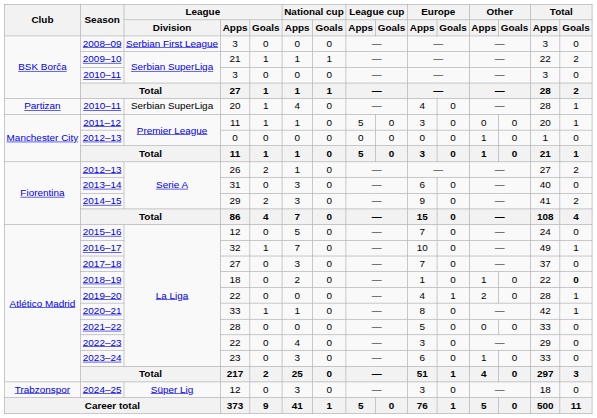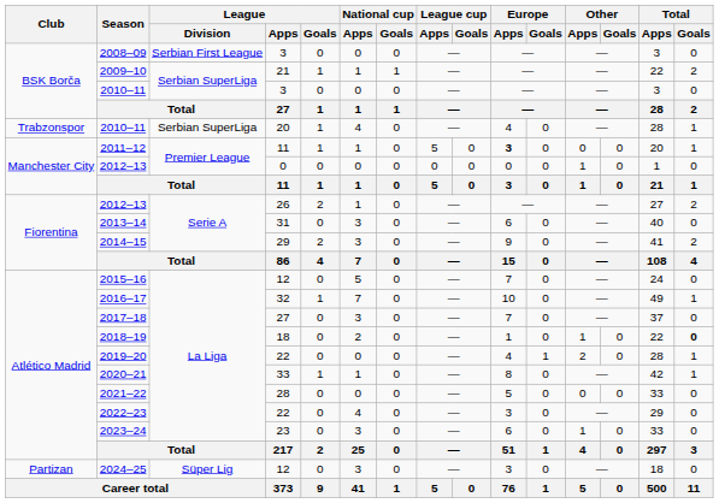 <table class="wikitable" style="text-align: center;">
 <tr>
 <th rowspan="2">Club</th>
 <th rowspan="2">Season</th>
 <th colspan="3">League</th>
 <th colspan="2">National cup</th>
 <th colspan="2">League cup</th>
 <th colspan="2">Europe</th>
 <th colspan="2">Other</th>
 <th colspan="2">Total</th>
 </tr>
 <tr>
 <th>Division</th>
 <th>Apps</th>
 <th>Goals</th>
 <th>Apps</th>
 <th>Goals</th>
 <th>Apps</th>
 <th>Goals</th>
 <th>Apps</th>
 <th>Goals</th>
 <th>Apps</th>
 <th>Goals</th>
 <th>Apps</th>
 <th>Goals</th>
 </tr>
 <tr>
 <td rowspan="4"><a href='#'>BSK Borča</a></td>
 <td><a href='#'>2008–09</a></td>
 <td><a href='#'>Serbian First League</a></td>
 <td>3</td>
 <td>0</td>
 <td>0</td>
 <td>0</td>
 <td colspan="2">—</td>
 <td colspan="2">—</td>
 <td colspan="2">—</td>
 <td>3</td>
 <td>0</td>
 </tr>
 <tr>
 <td><a href='#'>2009–10</a></td>
 <td rowspan="2"><a href='#'>Serbian SuperLiga</a></td>
 <td>21</td>
 <td>1</td>
 <td>1</td>
 <td>1</td>
 <td colspan="2">—</td>
 <td colspan="2">—</td>
 <td colspan="2">—</td>
 <td>22</td>
 <td>2</td>
 </tr>
 <tr>
 <td><a href='#'>2010–11</a></td>
 <td>3</td>
 <td>0</td>
 <td>0</td>
 <td>0</td>
 <td colspan="2">—</td>
 <td colspan="2">—</td>
 <td colspan="2">—</td>
 <td>3</td>
 <td>0</td>
 </tr>
 <tr>
 <th colspan="2">Total</th>
 <th>27</th>
 <th>1</th>
 <th>1</th>
 <th>1</th>
 <th colspan="2">—</th>
 <th colspan="2">—</th>
 <th colspan="2">—</th>
 <th>28</th>
 <th>2</th>
 </tr>
 <tr>
-<td><a href='#'>Partizan</a></td>
+<td><a href='#'>Trabzonspor</a></td>
 <td><a href='#'>2010–11</a></td>
 <td>Serbian SuperLiga</td>
 <td>20</td>
 <td>1</td>
 <td>4</td>
 <td>0</td>
 <td colspan="2">—</td>
 <td>4</td>
 <td>0</td>
 <td colspan="2">—</td>
 <td>28</td>
 <td>1</td>
 </tr>
 <tr>
 <td rowspan="3"><a href='#'>Manchester City</a></td>
 <td><a href='#'>2011–12</a></td>
 <td rowspan="2"><a href='#'>Premier League</a></td>
 <td>11</td>
 <td>1</td>
 <td>1</td>
 <td>0</td>
 <td>5</td>
 <td>0</td>
-<td>3</td>
+<td><strong>3</strong></td>
 <td>0</td>
 <td>0</td>
 <td>0</td>
 <td>20</td>
 <td>1</td>
 </tr>
 <tr>
 <td><a href='#'>2012–13</a></td>
 <td>0</td>
 <td>0</td>
 <td>0</td>
 <td>0</td>
 <td>0</td>
 <td>0</td>
 <td>0</td>
 <td>0</td>
 <td>1</td>
 <td>0</td>
 <td>1</td>
 <td>0</td>
 </tr>
 <tr>
 <th colspan="2">Total</th>
 <th>11</th>
 <th>1</th>
 <th>1</th>
 <th>0</th>
 <th>5</th>
 <th>0</th>
 <th>3</th>
 <th>0</th>
 <th>1</th>
 <th>0</th>
 <th>21</th>
 <th>1</th>
 </tr>
 <tr>
 <td rowspan="4"><a href='#'>Fiorentina</a></td>
 <td><a href='#'>2012–13</a></td>
 <td rowspan="3"><a href='#'>Serie A</a></td>
 <td>26</td>
 <td>2</td>
 <td>1</td>
 <td>0</td>
 <td colspan="2">—</td>
 <td colspan="2">—</td>
 <td colspan="2">—</td>
 <td>27</td>
 <td>2</td>
 </tr>
 <tr>
 <td><a href='#'>2013–14</a></td>
 <td>31</td>
 <td>0</td>
 <td>3</td>
 <td>0</td>
 <td colspan="2">—</td>
 <td>6</td>
 <td>0</td>
 <td colspan="2">—</td>
 <td>40</td>
 <td>0</td>
 </tr>
 <tr>
 <td><a href='#'>2014–15</a></td>
 <td>29</td>
 <td>2</td>
 <td>3</td>
 <td>0</td>
 <td colspan="2">—</td>
 <td>9</td>
 <td>0</td>
 <td colspan="2">—</td>
 <td>41</td>
 <td>2</td>
 </tr>
 <tr>
 <th colspan="2">Total</th>
 <th>86</th>
 <th>4</th>
 <th>7</th>
 <th>0</th>
 <th colspan="2">—</th>
 <th>15</th>
 <th>0</th>
 <th colspan="2">—</th>
 <th>108</th>
 <th>4</th>
 </tr>
 <tr>
 <td rowspan="10"><a href='#'>Atlético Madrid</a></td>
 <td><a href='#'>2015–16</a></td>
 <td rowspan="9"><a href='#'>La Liga</a></td>
 <td>12</td>
 <td>0</td>
 <td>5</td>
 <td>0</td>
 <td colspan="2">—</td>
 <td>7</td>
 <td>0</td>
 <td colspan="2">—</td>
 <td>24</td>
 <td>0</td>
 </tr>
 <tr>
 <td><a href='#'>2016–17</a></td>
 <td>32</td>
 <td>1</td>
 <td>7</td>
 <td>0</td>
 <td colspan="2">—</td>
 <td>10</td>
 <td>0</td>
 <td colspan="2">—</td>
 <td>49</td>
 <td>1</td>
 </tr>
 <tr>
 <td><a href='#'>2017–18</a></td>
 <td>27</td>
 <td>0</td>
 <td>3</td>
 <td>0</td>
 <td colspan="2">—</td>
 <td>7</td>
 <td>0</td>
 <td colspan="2">—</td>
 <td>37</td>
 <td>0</td>
 </tr>
 <tr>
 <td><a href='#'>2018–19</a></td>
 <td>18</td>
 <td>0</td>
 <td>2</td>
 <td>0</td>
 <td colspan="2">—</td>
 <td>1</td>
 <td>0</td>
 <td>1</td>
 <td>0</td>
 <td>22</td>
 <td><strong>0</strong></td>
 </tr>
 <tr>
 <td><a href='#'>2019–20</a></td>
 <td>22</td>
 <td>0</td>
 <td>0</td>
 <td>0</td>
 <td colspan="2">—</td>
 <td>4</td>
 <td>1</td>
 <td>2</td>
 <td>0</td>
 <td>28</td>
 <td>1</td>
 </tr>
 <tr>
 <td><a href='#'>2020–21</a></td>
 <td>33</td>
 <td>1</td>
 <td>1</td>
 <td>0</td>
 <td colspan="2">—</td>
 <td>8</td>
 <td>0</td>
 <td colspan="2">—</td>
 <td>42</td>
 <td>1</td>
 </tr>
 <tr>
 <td><a href='#'>2021–22</a></td>
 <td>28</td>
 <td>0</td>
 <td>0</td>
 <td>0</td>
 <td colspan="2">—</td>
 <td>5</td>
 <td>0</td>
 <td>0</td>
 <td>0</td>
 <td>33</td>
 <td>0</td>
 </tr>
 <tr>
 <td><a href='#'>2022–23</a></td>
 <td>22</td>
 <td>0</td>
 <td>4</td>
 <td>0</td>
 <td colspan="2">—</td>
 <td>3</td>
 <td>0</td>
 <td colspan="2">—</td>
 <td>29</td>
 <td>0</td>
 </tr>
 <tr>
 <td><a href='#'>2023–24</a></td>
 <td>23</td>
 <td>0</td>
 <td>3</td>
 <td>0</td>
 <td colspan="2">—</td>
 <td>6</td>
 <td>0</td>
 <td>1</td>
 <td>0</td>
 <td>33</td>
 <td>0</td>
 </tr>
 <tr>
 <th colspan="2">Total</th>
 <th>217</th>
 <th>2</th>
 <th>25</th>
 <th>0</th>
 <th colspan="2">—</th>
 <th>51</th>
 <th>1</th>
 <th>4</th>
 <th>0</th>
 <th>297</th>
 <th>3</th>
 </tr>
 <tr>
-<td><a href='#'>Trabzonspor</a></td>
+<td><a href='#'>Partizan</a></td>
 <td><a href='#'>2024–25</a></td>
 <td><a href='#'>Süper Lig</a></td>
 <td>12</td>
 <td>0</td>
 <td>3</td>
 <td>0</td>
 <td colspan="2">—</td>
 <td>3</td>
 <td>0</td>
 <td colspan="2">—</td>
 <td>18</td>
 <td>0</td>
 </tr>
 <tr>
 <th colspan="3">Career total</th>
 <th>373</th>
 <th>9</th>
 <th>41</th>
 <th>1</th>
 <th>5</th>
 <th>0</th>
 <th>76</th>
 <th>1</th>
 <th>5</th>
 <th>0</th>
 <th>500</th>
 <th>11</th>
 </tr>
 </table>
